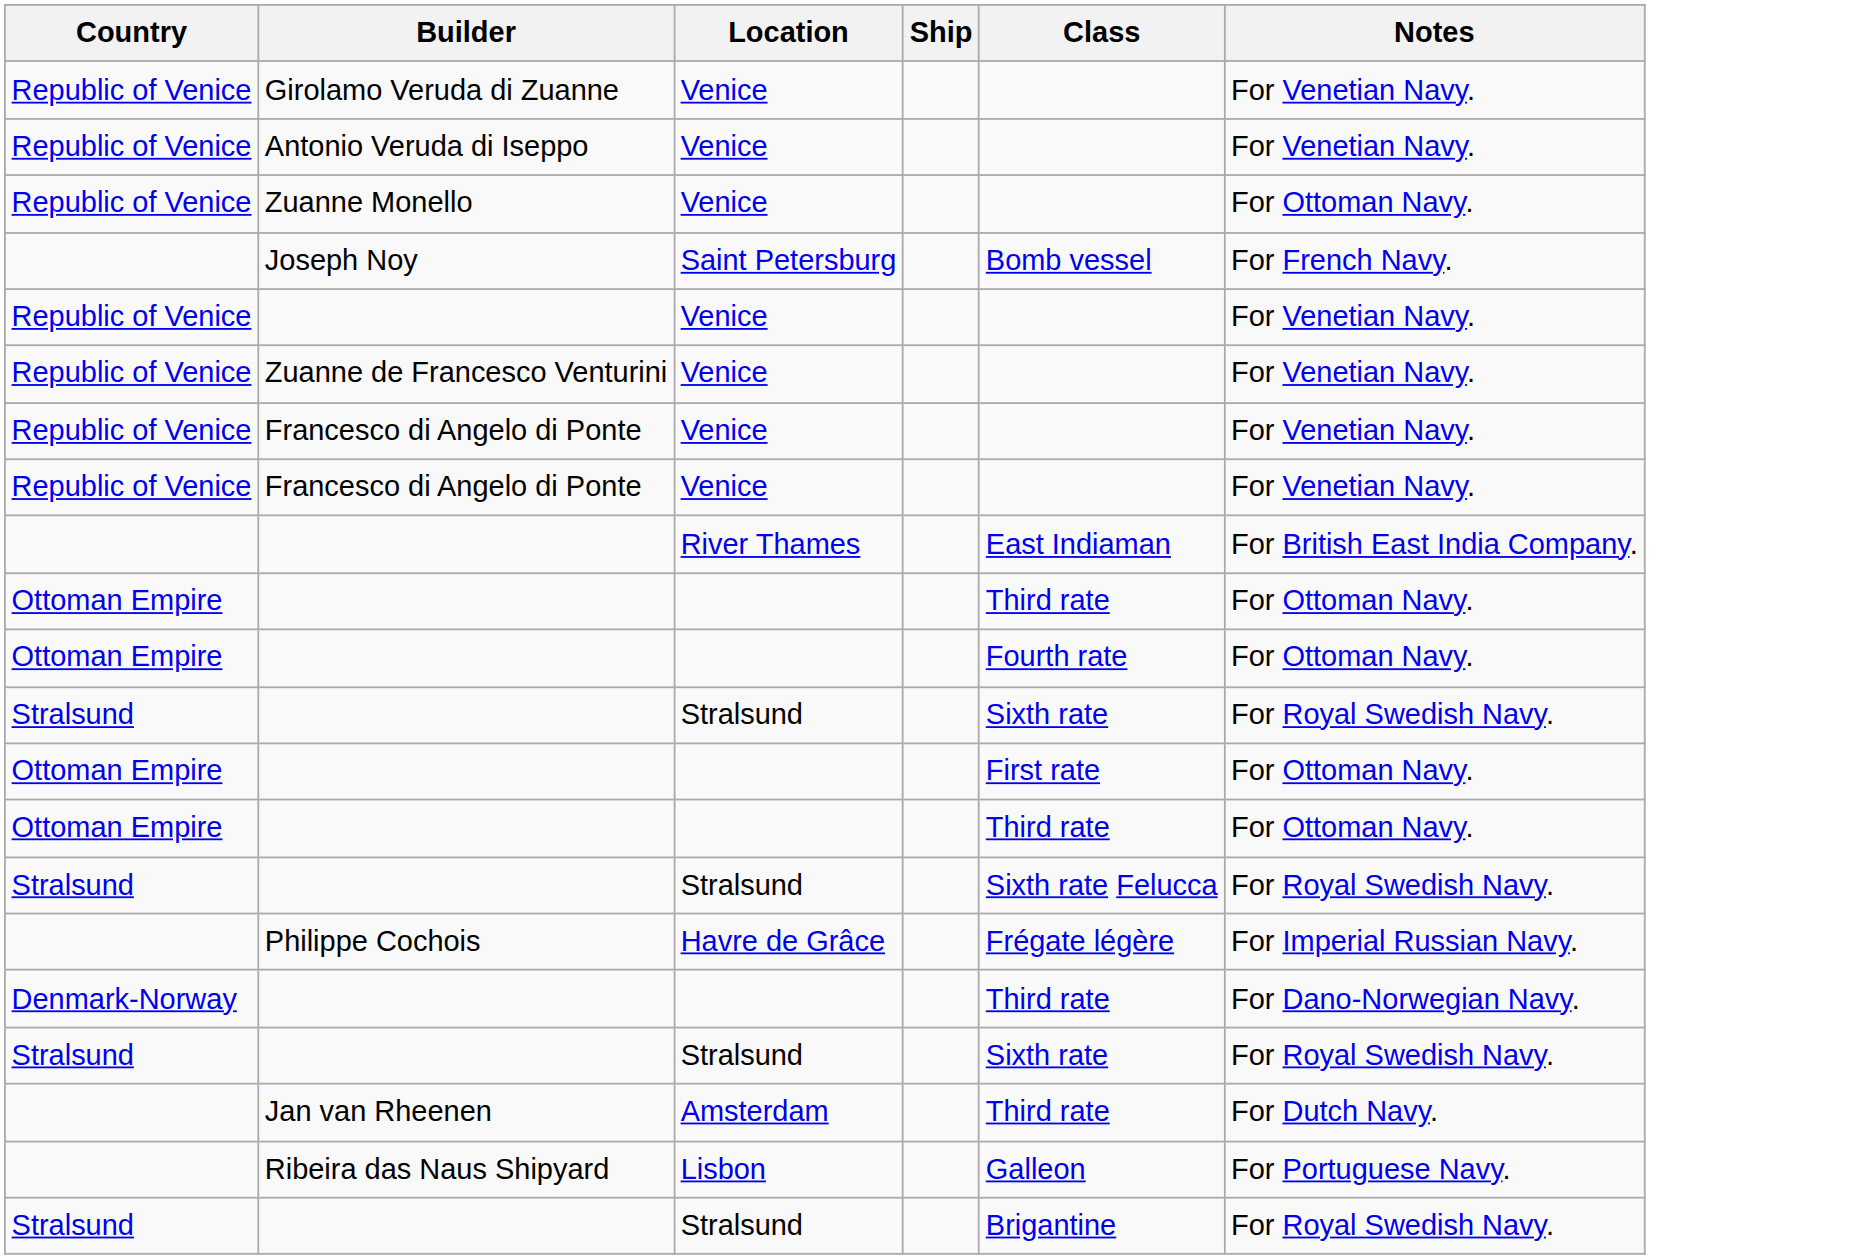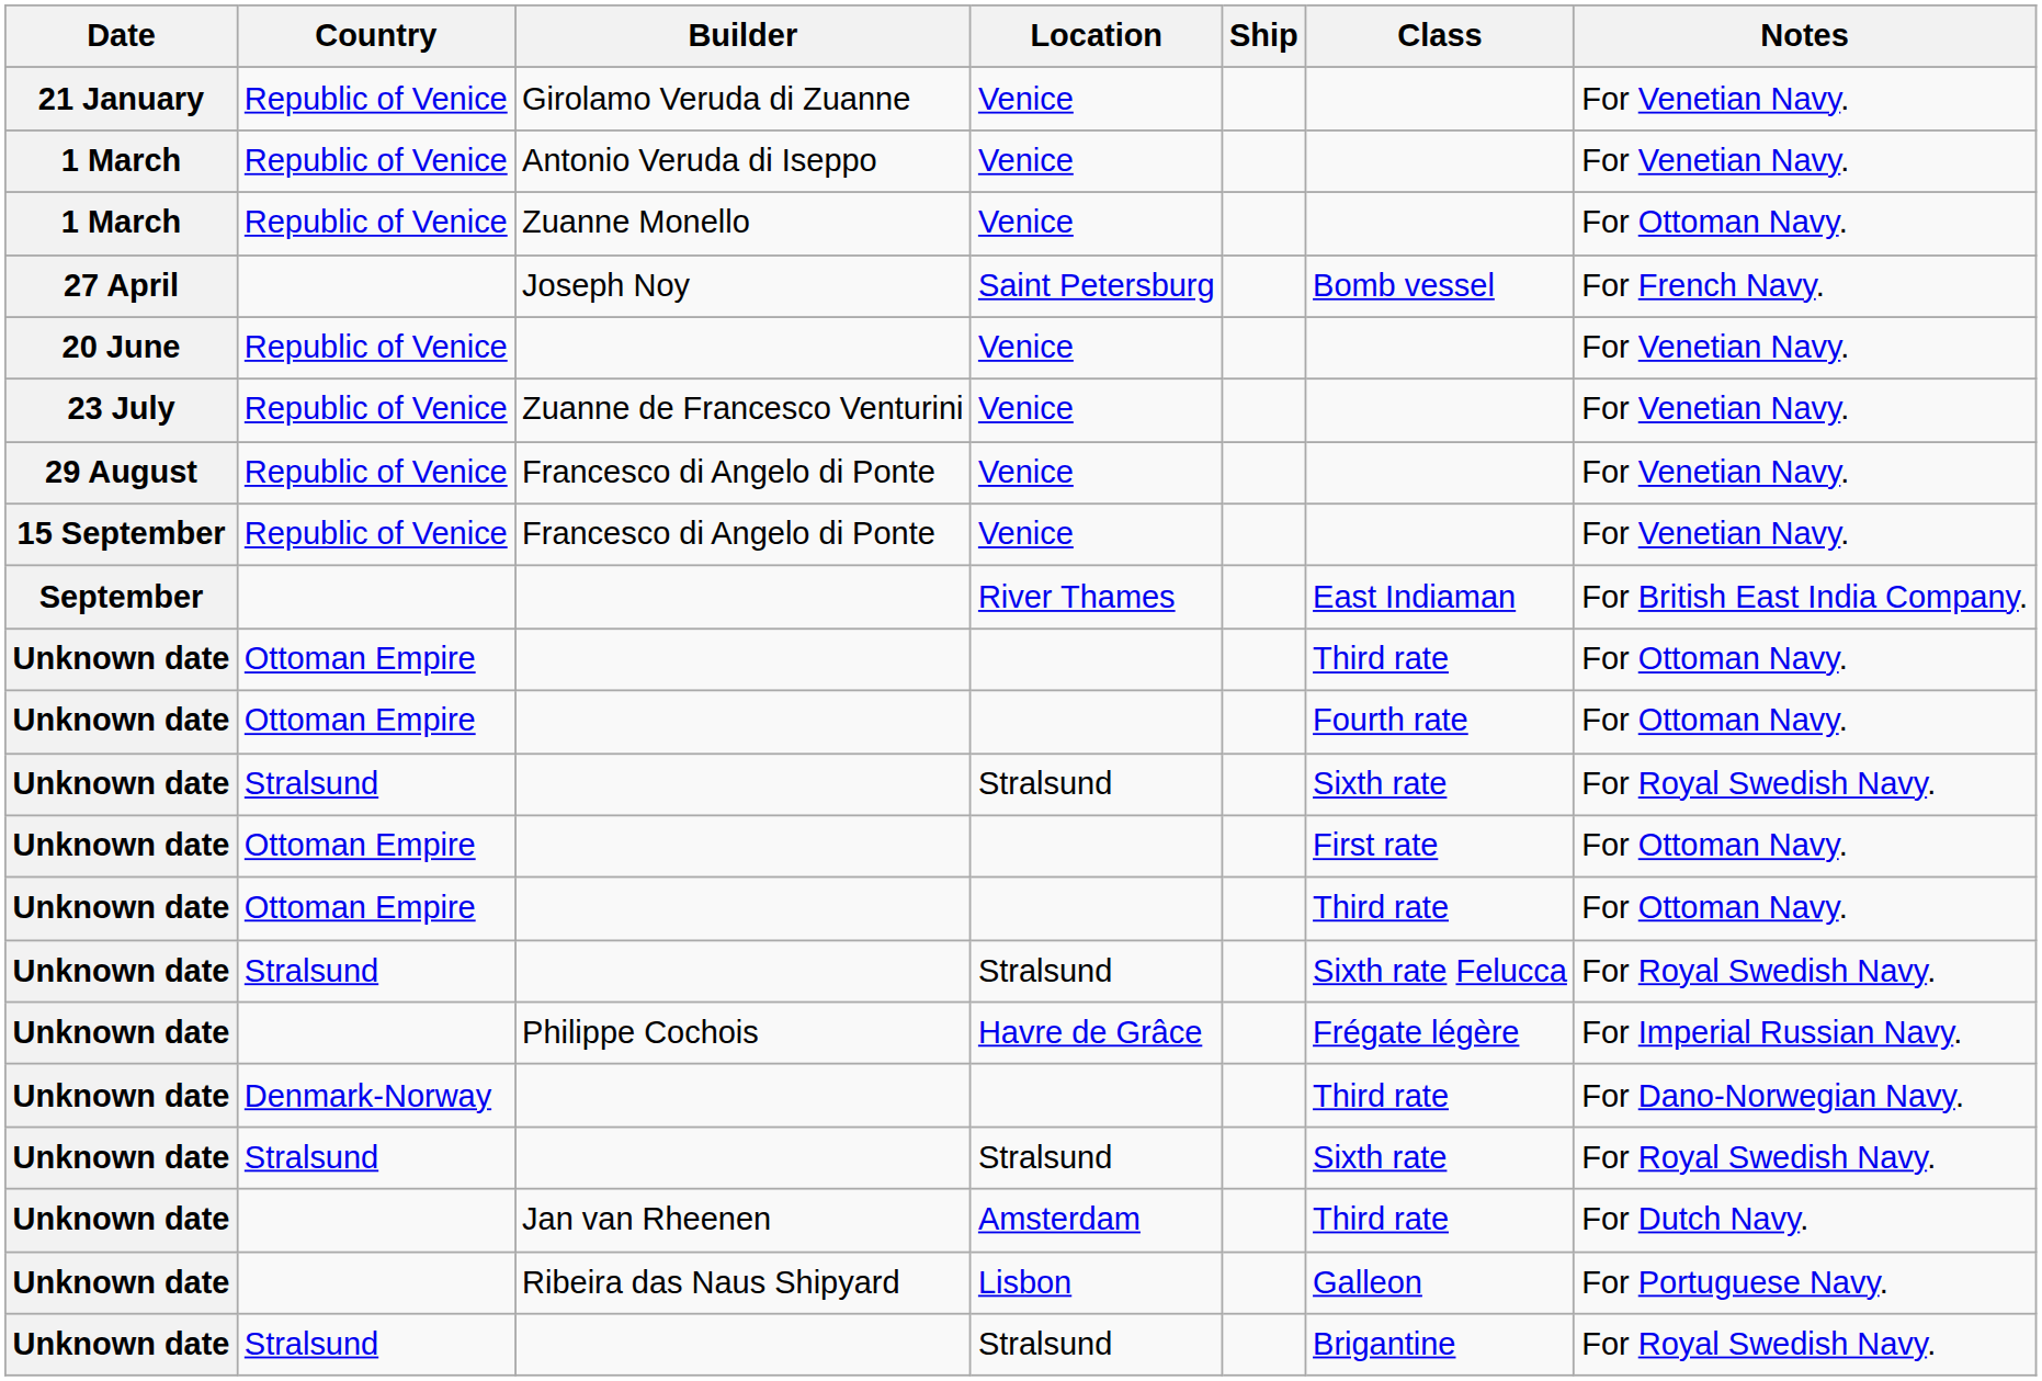 <table class="wikitable sortable" style="font-size:1.00em; line-height:1.5em;">
 <tr>
+<th>Date</th>
 <th>Country</th>
 <th>Builder</th>
 <th>Location</th>
 <th>Ship</th>
 <th>Class</th>
 <th>Notes</th>
 </tr>
 <tr ---->
+<th>21 January</th>
 <td> <a href='#'>Republic of Venice</a></td>
 <td>Girolamo Veruda di Zuanne</td>
 <td><a href='#'>Venice</a></td>
 <td><strong></strong></td>
 <td></td>
 <td>For <a href='#'>Venetian Navy</a>.</td>
 </tr>
 <tr ---->
+<th>1 March</th>
 <td> <a href='#'>Republic of Venice</a></td>
 <td>Antonio Veruda di Iseppo</td>
 <td><a href='#'>Venice</a></td>
 <td><strong></strong></td>
 <td></td>
 <td>For <a href='#'>Venetian Navy</a>.</td>
 </tr>
 <tr ---->
+<th>1 March</th>
 <td> <a href='#'>Republic of Venice</a></td>
 <td>Zuanne Monello</td>
 <td><a href='#'>Venice</a></td>
 <td><strong></strong></td>
 <td></td>
 <td>For <a href='#'>Ottoman Navy</a>.</td>
 </tr>
 <tr ---->
+<th>27 April</th>
 <td></td>
 <td>Joseph Noy</td>
 <td><a href='#'>Saint Petersburg</a></td>
 <td><strong></strong></td>
 <td><a href='#'>Bomb vessel</a></td>
 <td>For <a href='#'>French Navy</a>.</td>
 </tr>
 <tr ---->
+<th>20 June</th>
 <td> <a href='#'>Republic of Venice</a></td>
 <td></td>
 <td><a href='#'>Venice</a></td>
 <td><strong></strong></td>
 <td></td>
 <td>For <a href='#'>Venetian Navy</a>.</td>
 </tr>
 <tr ---->
+<th>23 July</th>
 <td> <a href='#'>Republic of Venice</a></td>
 <td>Zuanne de Francesco Venturini</td>
 <td><a href='#'>Venice</a></td>
 <td><strong></strong></td>
 <td></td>
 <td>For <a href='#'>Venetian Navy</a>.</td>
 </tr>
 <tr ---->
+<th>29 August</th>
 <td> <a href='#'>Republic of Venice</a></td>
 <td>Francesco di Angelo di Ponte</td>
 <td><a href='#'>Venice</a></td>
 <td><strong></strong></td>
 <td></td>
 <td>For <a href='#'>Venetian Navy</a>.</td>
 </tr>
 <tr ---->
+<th>15 September</th>
 <td> <a href='#'>Republic of Venice</a></td>
 <td>Francesco di Angelo di Ponte</td>
 <td><a href='#'>Venice</a></td>
 <td><strong></strong></td>
 <td></td>
 <td>For <a href='#'>Venetian Navy</a>.</td>
 </tr>
 <tr ---->
+<th>September</th>
 <td></td>
 <td></td>
 <td><a href='#'>River Thames</a></td>
 <td><strong></strong></td>
 <td><a href='#'>East Indiaman</a></td>
 <td>For <a href='#'>British East India Company</a>.</td>
 </tr>
 <tr ---->
+<th>Unknown date</th>
 <td> <a href='#'>Ottoman Empire</a></td>
 <td></td>
 <td></td>
 <td><strong></strong></td>
 <td><a href='#'>Third rate</a></td>
 <td>For <a href='#'>Ottoman Navy</a>.</td>
 </tr>
 <tr ---->
+<th>Unknown date</th>
 <td> <a href='#'>Ottoman Empire</a></td>
 <td></td>
 <td></td>
 <td><strong></strong></td>
 <td><a href='#'>Fourth rate</a></td>
 <td>For <a href='#'>Ottoman Navy</a>.</td>
 </tr>
 <tr ---->
+<th>Unknown date</th>
 <td> <a href='#'>Stralsund</a></td>
 <td></td>
 <td>Stralsund</td>
 <td><strong></strong></td>
 <td><a href='#'>Sixth rate</a></td>
 <td>For <a href='#'>Royal Swedish Navy</a>.</td>
 </tr>
 <tr ---->
+<th>Unknown date</th>
 <td> <a href='#'>Ottoman Empire</a></td>
 <td></td>
 <td></td>
 <td><strong></strong></td>
 <td><a href='#'>First rate</a></td>
 <td>For <a href='#'>Ottoman Navy</a>.</td>
 </tr>
 <tr ---->
+<th>Unknown date</th>
 <td> <a href='#'>Ottoman Empire</a></td>
 <td></td>
 <td></td>
 <td><strong></strong></td>
 <td><a href='#'>Third rate</a></td>
 <td>For <a href='#'>Ottoman Navy</a>.</td>
 </tr>
 <tr ---->
+<th>Unknown date</th>
 <td> <a href='#'>Stralsund</a></td>
 <td></td>
 <td>Stralsund</td>
 <td><strong></strong></td>
 <td><a href='#'>Sixth rate</a> <a href='#'>Felucca</a></td>
 <td>For <a href='#'>Royal Swedish Navy</a>.</td>
 </tr>
 <tr ---->
+<th>Unknown date</th>
 <td></td>
 <td>Philippe Cochois</td>
 <td><a href='#'>Havre de Grâce</a></td>
 <td><strong></strong></td>
 <td><a href='#'>Frégate légère</a></td>
 <td>For <a href='#'>Imperial Russian Navy</a>.</td>
 </tr>
 <tr ---->
+<th>Unknown date</th>
 <td> <a href='#'>Denmark-Norway</a></td>
 <td></td>
 <td></td>
 <td><strong></strong></td>
 <td><a href='#'>Third rate</a></td>
 <td>For <a href='#'>Dano-Norwegian Navy</a>.</td>
 </tr>
 <tr ---->
+<th>Unknown date</th>
 <td> <a href='#'>Stralsund</a></td>
 <td></td>
 <td>Stralsund</td>
 <td><strong></strong></td>
 <td><a href='#'>Sixth rate</a></td>
 <td>For <a href='#'>Royal Swedish Navy</a>.</td>
 </tr>
 <tr ---->
+<th>Unknown date</th>
 <td></td>
 <td>Jan van Rheenen</td>
 <td><a href='#'>Amsterdam</a></td>
 <td><strong></strong></td>
 <td><a href='#'>Third rate</a></td>
 <td>For <a href='#'>Dutch Navy</a>.</td>
 </tr>
 <tr ---->
+<th>Unknown date</th>
 <td></td>
 <td>Ribeira das Naus Shipyard</td>
 <td><a href='#'>Lisbon</a></td>
 <td><strong></strong></td>
 <td><a href='#'>Galleon</a></td>
 <td>For <a href='#'>Portuguese Navy</a>.</td>
 </tr>
 <tr ---->
+<th>Unknown date</th>
 <td> <a href='#'>Stralsund</a></td>
 <td></td>
 <td>Stralsund</td>
 <td><strong></strong></td>
 <td><a href='#'>Brigantine</a></td>
 <td>For <a href='#'>Royal Swedish Navy</a>.</td>
 </tr>
 </table>
